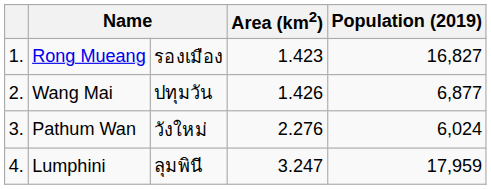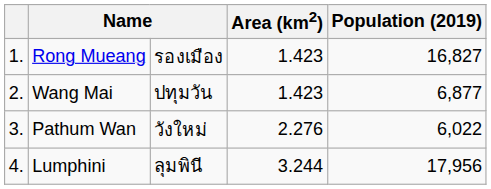 <table class="wikitable">
 <tr>
 <th></th>
 <th colspan="2">Name</th>
 <th>Area (km<sup>2</sup>)</th>
 <th>Population (2019)</th>
 </tr>
 <tr>
 <td>1.</td>
 <td><a href='#'>Rong Mueang</a></td>
 <td>รองเมือง</td>
 <td style="text-align:right;">1.423</td>
 <td style="text-align:right;">16,827</td>
 </tr>
 <tr>
 <td>2.</td>
 <td>Wang Mai</td>
 <td>ปทุมวัน</td>
-<td style="text-align:right;">1.426</td>
+<td style="text-align:right;">1.423</td>
 <td style="text-align:right;">6,877</td>
 </tr>
 <tr>
 <td>3.</td>
 <td>Pathum Wan</td>
 <td>วังใหม่</td>
 <td style="text-align:right;">2.276</td>
-<td style="text-align:right;">6,024</td>
+<td style="text-align:right;">6,022</td>
 </tr>
 <tr>
 <td>4.</td>
 <td>Lumphini</td>
 <td>ลุมพินี</td>
-<td style="text-align:right;">3.247</td>
-<td style="text-align:right;">17,959</td>
+<td style="text-align:right;">3.244</td>
+<td style="text-align:right;">17,956</td>
 </tr>
 </table>
